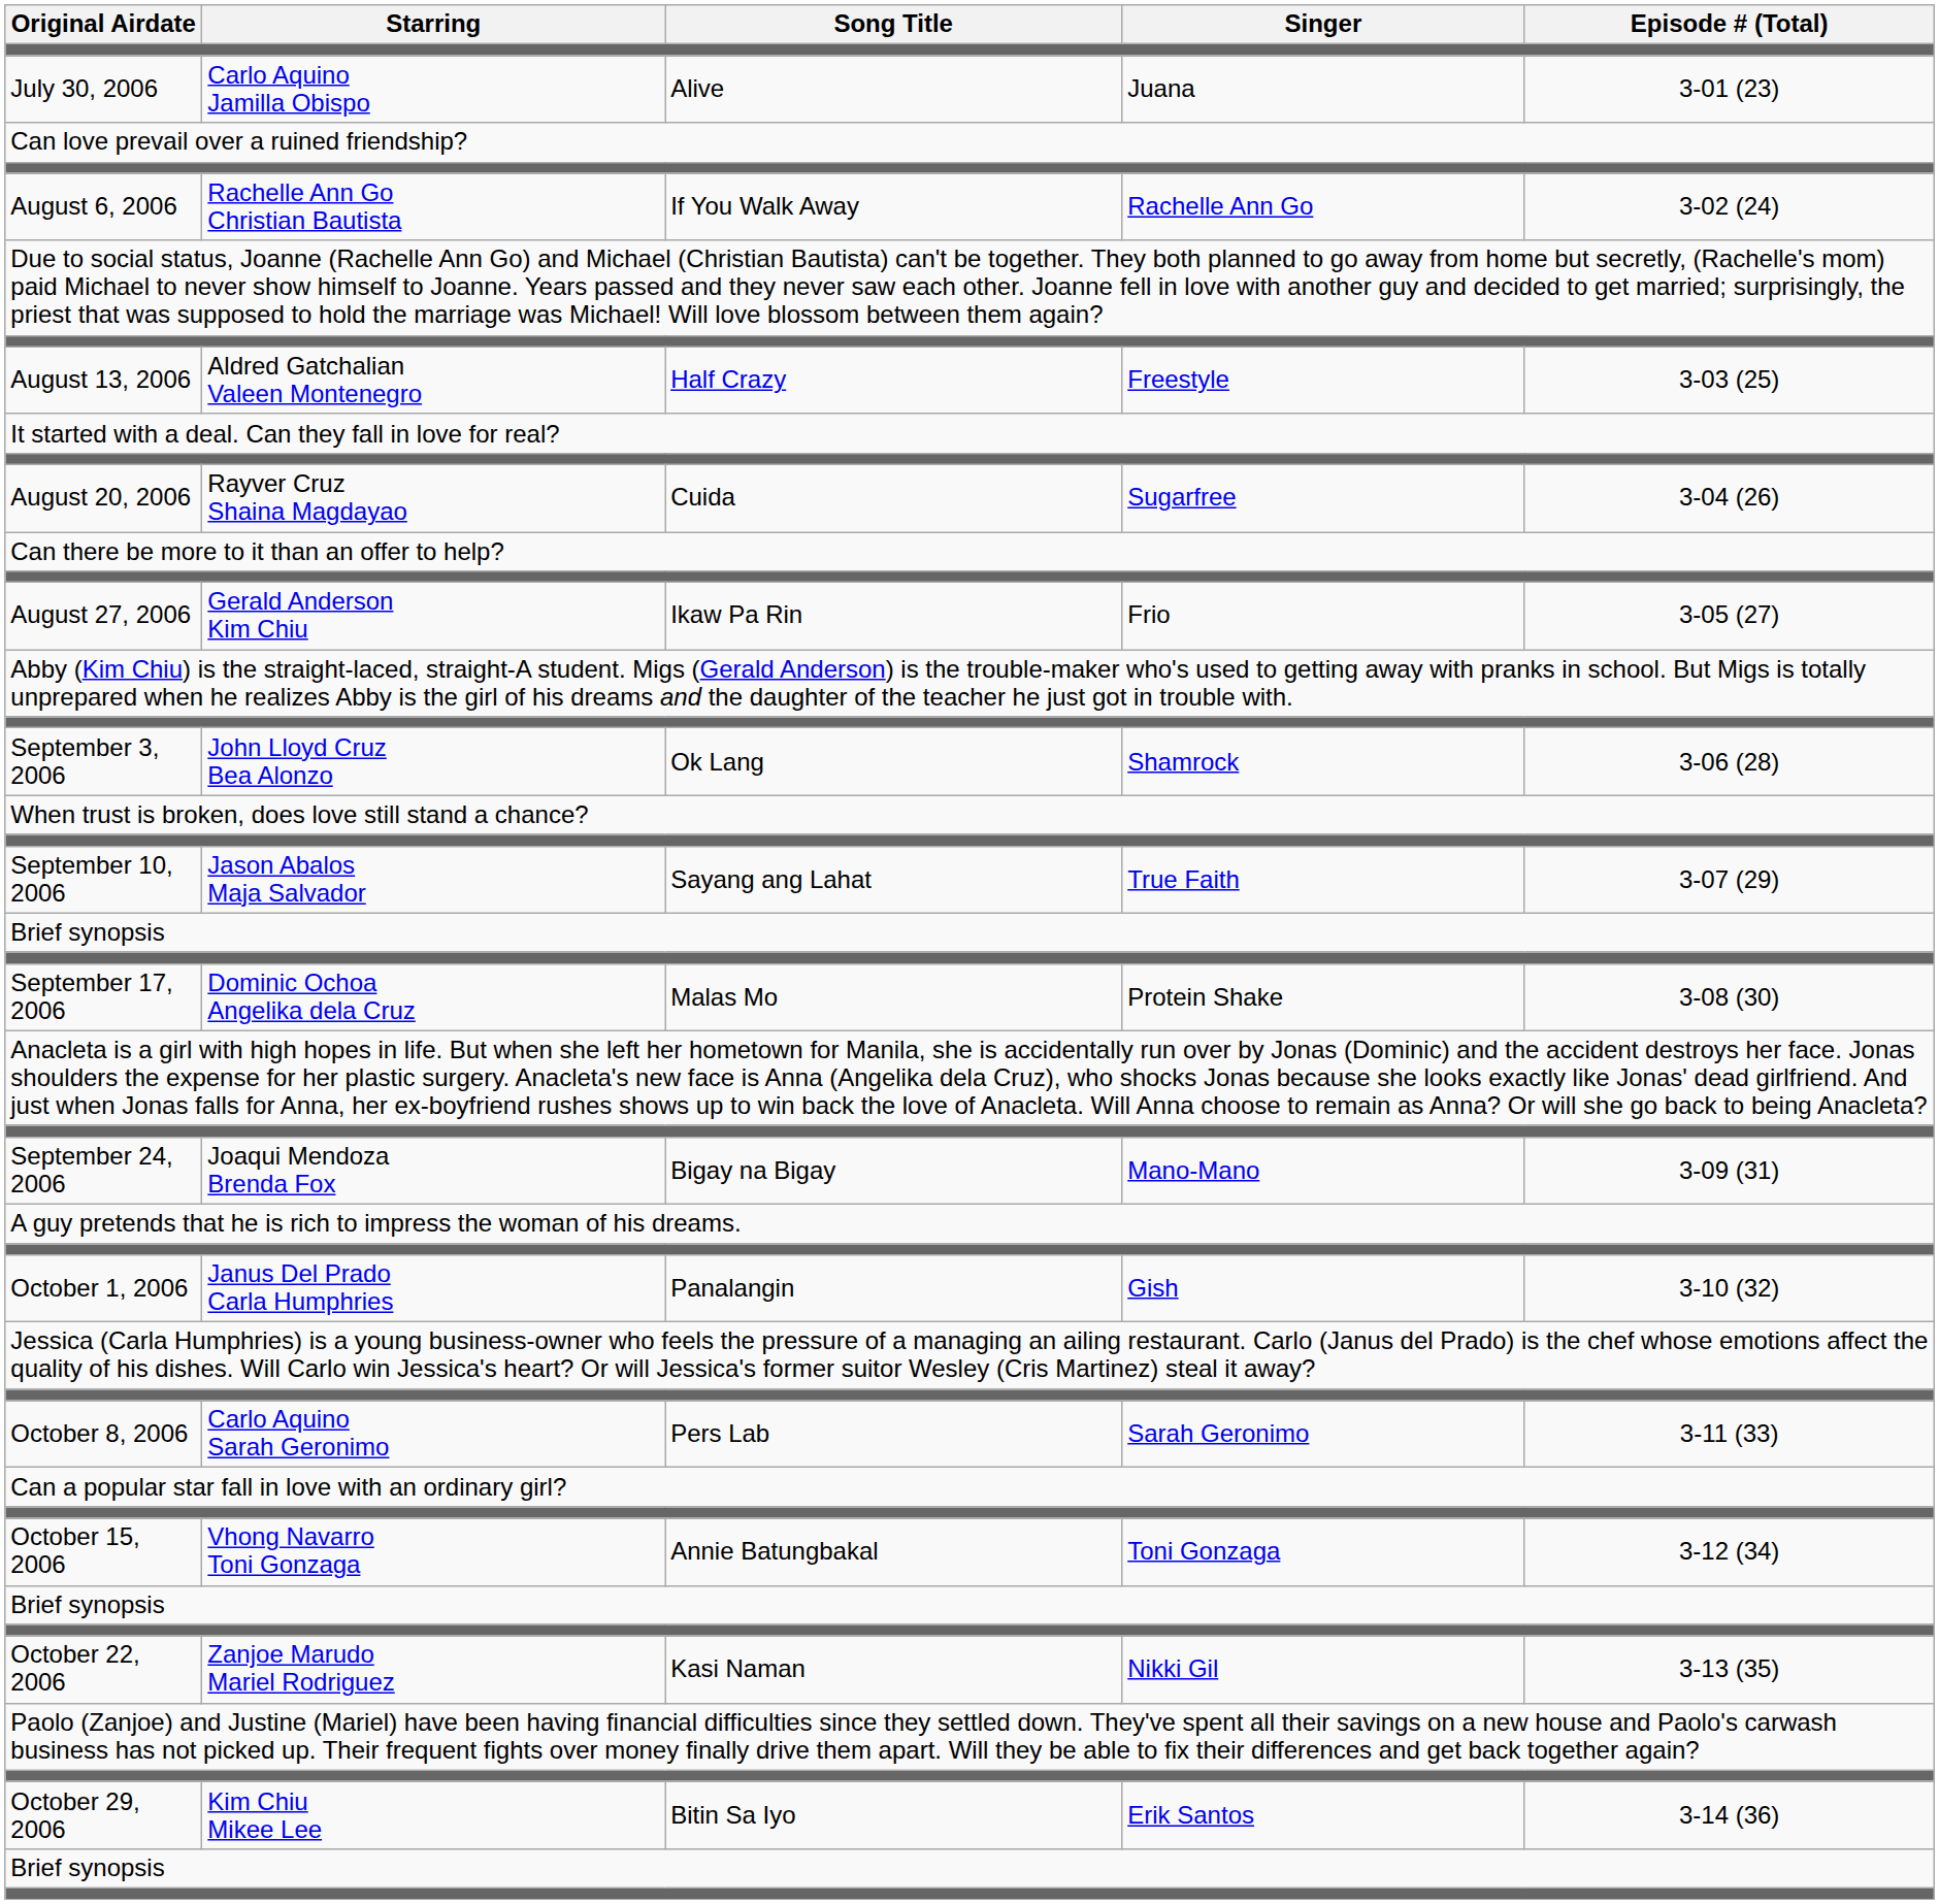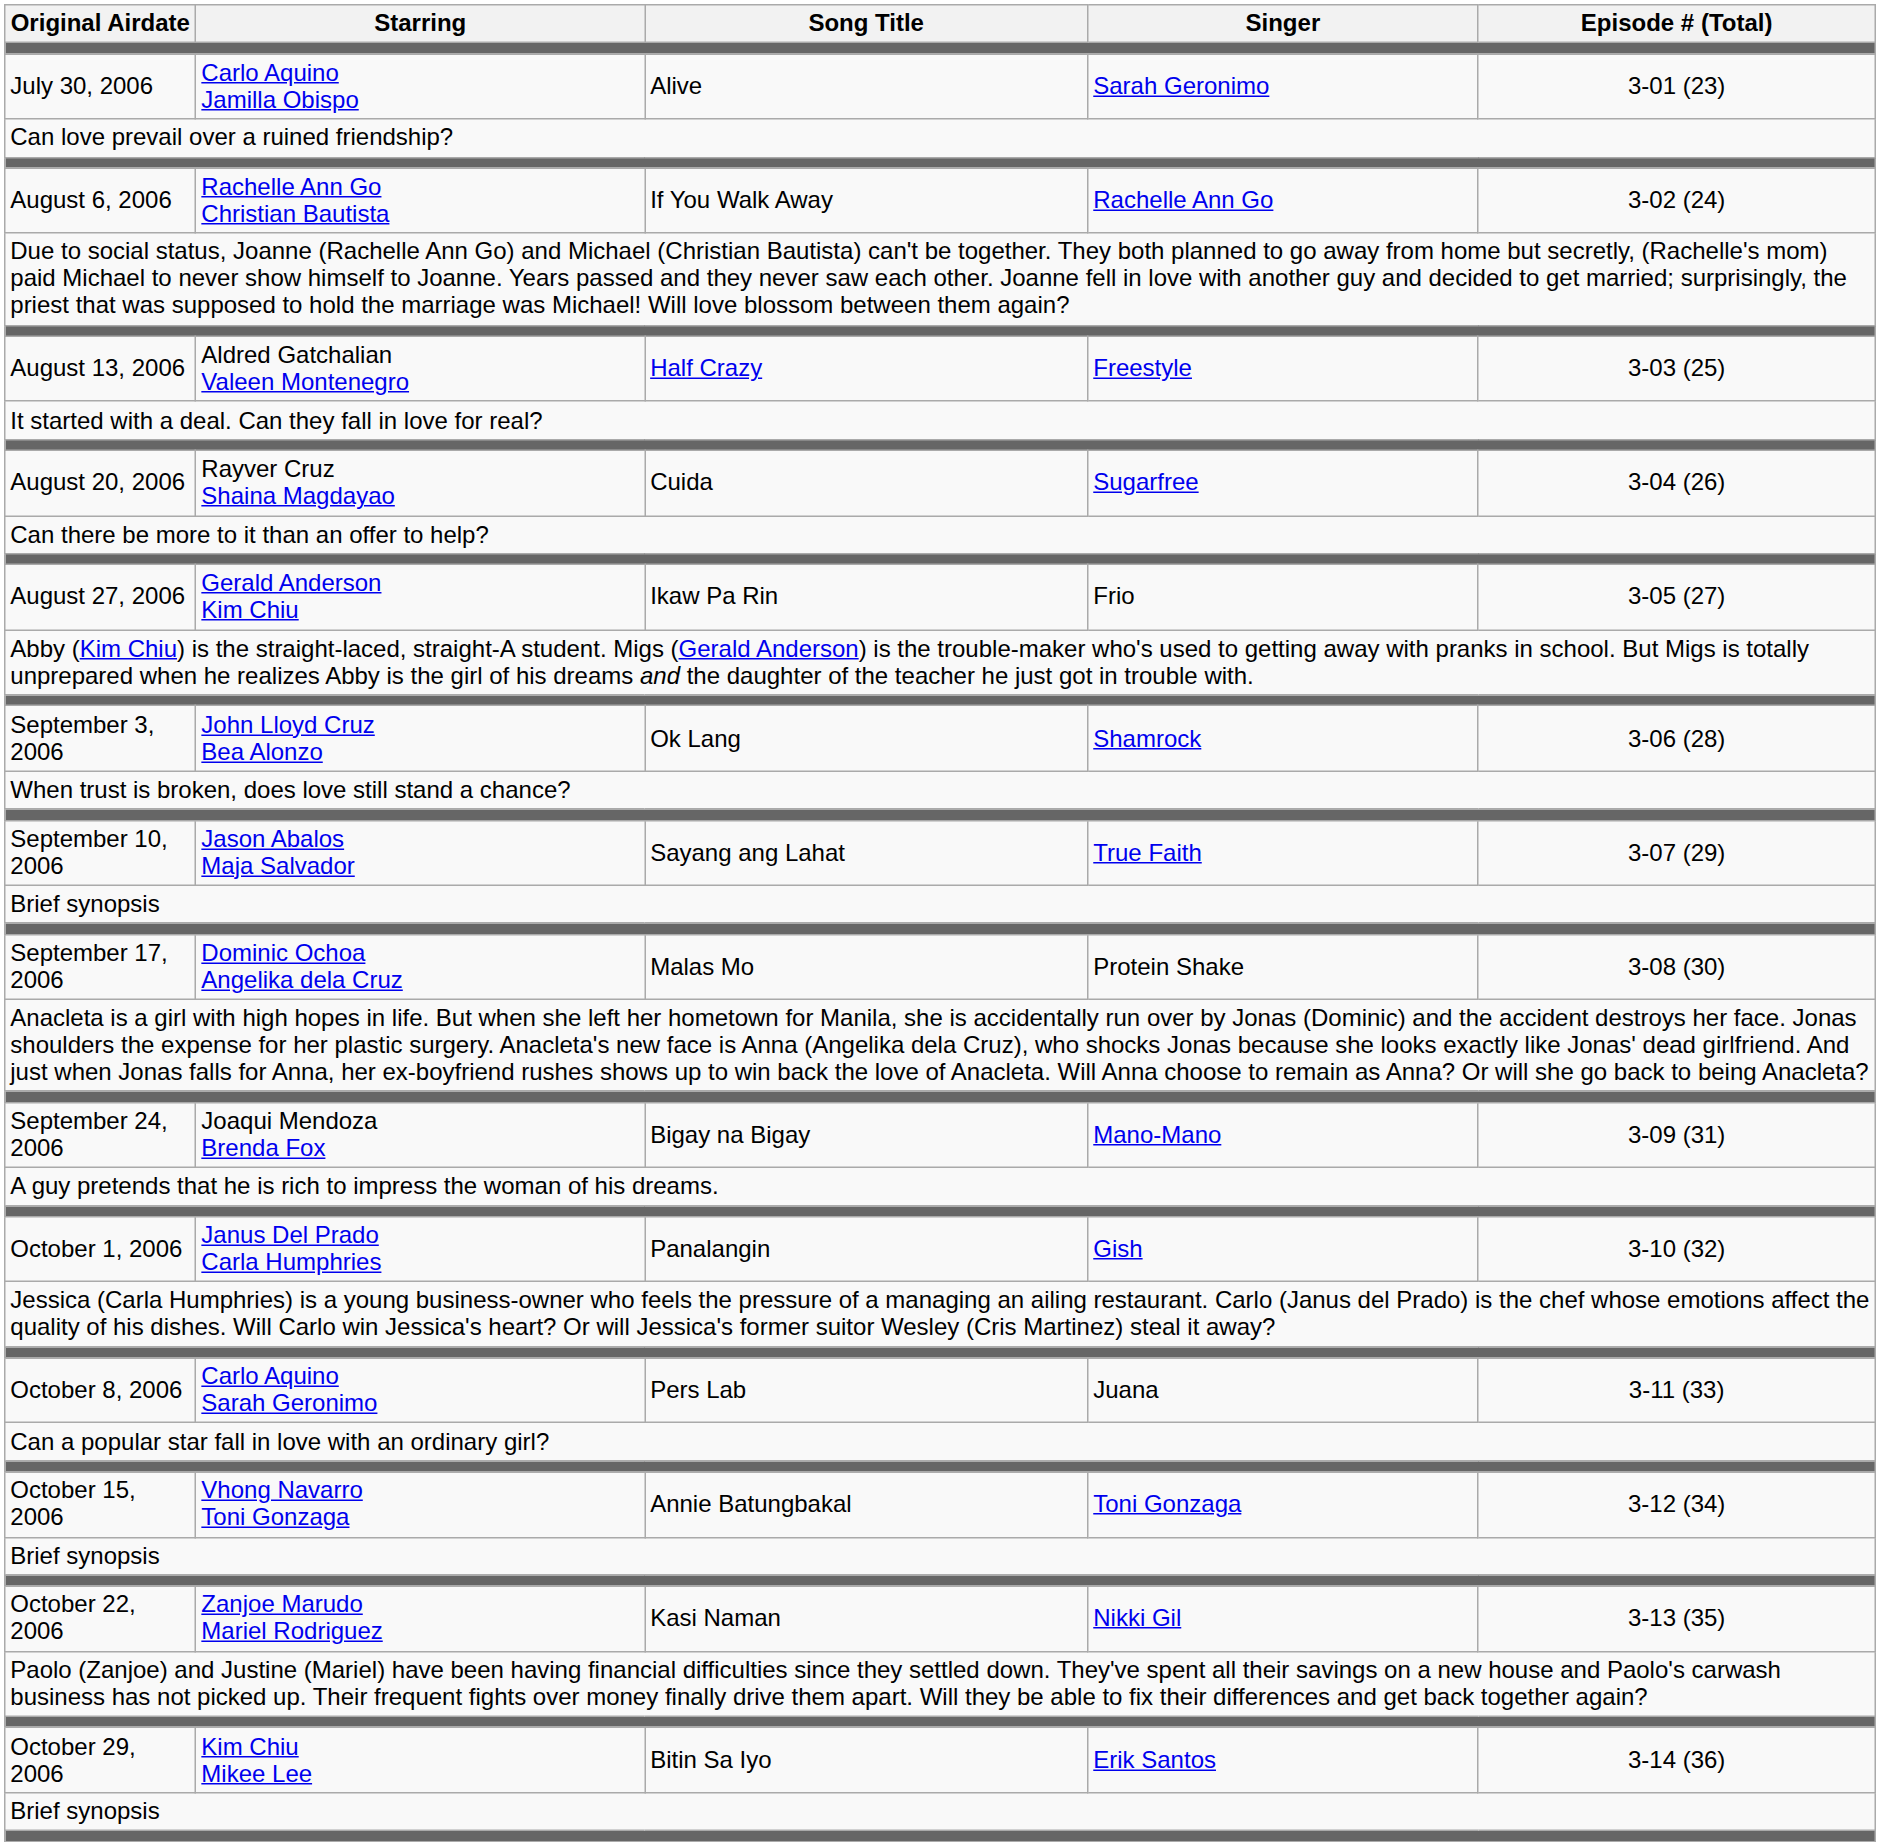 <table class="wikitable">
 <tr>
 <th width=120px>Original Airdate</th>
 <th>Starring</th>
 <th>Song Title</th>
 <th>Singer</th>
 <th>Episode # (Total)</th>
 </tr>
 <tr bgcolor="#666">
 <td colspan="6"></td>
 </tr>
 <tr>
 <td>July 30, 2006</td>
 <td><a href='#'>Carlo Aquino</a><br><a href='#'>Jamilla Obispo</a></td>
 <td>Alive</td>
-<td>Juana</td>
+<td><a href='#'>Sarah Geronimo</a></td>
 <td align="center">3-01 (23)</td>
 </tr>
 <tr>
 <td colspan="5">Can love prevail over a ruined friendship?</td>
 </tr>
 <tr bgcolor="#666">
 <td colspan="6"></td>
 </tr>
 <tr>
 <td>August 6, 2006</td>
 <td><a href='#'>Rachelle Ann Go</a><br> <a href='#'>Christian Bautista</a></td>
 <td>If You Walk Away</td>
 <td><a href='#'>Rachelle Ann Go</a></td>
 <td align="center">3-02 (24)</td>
 </tr>
 <tr>
 <td colspan="5">Due to social status, Joanne (Rachelle Ann Go) and Michael (Christian Bautista) can't be together. They both planned to go away from home but secretly, (Rachelle's mom) paid Michael to never show himself to Joanne. Years passed and they never saw each other. Joanne fell in love with another guy and decided to get married; surprisingly, the priest that was supposed to hold the marriage was Michael! Will love blossom between them again?</td>
 </tr>
 <tr bgcolor="#666">
 <td colspan="6"></td>
 </tr>
 <tr>
 <td>August 13, 2006</td>
 <td>Aldred Gatchalian<br><a href='#'>Valeen Montenegro</a></td>
 <td><a href='#'>Half Crazy</a></td>
 <td><a href='#'>Freestyle</a></td>
 <td align="center">3-03 (25)</td>
 </tr>
 <tr>
 <td colspan="5">It started with a deal. Can they fall in love for real?</td>
 </tr>
 <tr bgcolor="#666">
 <td colspan="6"></td>
 </tr>
 <tr>
 <td>August 20, 2006</td>
 <td>Rayver Cruz<br> <a href='#'>Shaina Magdayao</a></td>
 <td>Cuida</td>
 <td><a href='#'>Sugarfree</a></td>
 <td align="center">3-04 (26)</td>
 </tr>
 <tr>
 <td colspan="5">Can there be more to it than an offer to help?</td>
 </tr>
 <tr bgcolor="#666">
 <td colspan="6"></td>
 </tr>
 <tr>
 <td>August 27, 2006</td>
 <td><a href='#'>Gerald Anderson</a><br> <a href='#'>Kim Chiu</a></td>
 <td>Ikaw Pa Rin</td>
 <td>Frio</td>
 <td align="center">3-05 (27)</td>
 </tr>
 <tr>
 <td colspan="5">Abby (<a href='#'>Kim Chiu</a>) is the straight-laced, straight-A student. Migs (<a href='#'>Gerald Anderson</a>) is the trouble-maker who's used to getting away with pranks in school. But Migs is totally unprepared when he realizes Abby is the girl of his dreams <em>and</em> the daughter of the teacher he just got in trouble with.</td>
 </tr>
 <tr bgcolor="#666">
 <td colspan="6"></td>
 </tr>
 <tr>
 <td>September 3, 2006</td>
 <td><a href='#'>John Lloyd Cruz</a><br> <a href='#'>Bea Alonzo</a></td>
 <td>Ok Lang</td>
 <td><a href='#'>Shamrock</a></td>
 <td align="center">3-06 (28)</td>
 </tr>
 <tr>
 <td colspan="5">When trust is broken, does love still stand a chance?</td>
 </tr>
 <tr bgcolor="#666">
 <td colspan="6"></td>
 </tr>
 <tr>
 <td>September 10, 2006</td>
 <td><a href='#'>Jason Abalos</a><br> <a href='#'>Maja Salvador</a></td>
 <td>Sayang ang Lahat</td>
 <td><a href='#'>True Faith</a></td>
 <td align="center">3-07 (29)</td>
 </tr>
 <tr>
 <td colspan="5">Brief synopsis</td>
 </tr>
 <tr bgcolor="#666">
 <td colspan="6"></td>
 </tr>
 <tr>
 <td>September 17, 2006</td>
 <td><a href='#'>Dominic Ochoa</a><br> <a href='#'>Angelika dela Cruz</a></td>
 <td>Malas Mo</td>
 <td>Protein Shake</td>
 <td align="center">3-08 (30)</td>
 </tr>
 <tr>
 <td colspan="5">Anacleta is a girl with high hopes in life. But when she left her hometown for Manila, she is accidentally run over by Jonas (Dominic) and the accident destroys her face. Jonas shoulders the expense for her plastic surgery. Anacleta's new face is Anna (Angelika dela Cruz), who shocks Jonas because she looks exactly like Jonas' dead girlfriend. And just when Jonas falls for Anna, her ex-boyfriend rushes shows up to win back the love of Anacleta. Will Anna choose to remain as Anna? Or will she go back to being Anacleta?</td>
 </tr>
 <tr bgcolor="#666">
 <td colspan="6"></td>
 </tr>
 <tr>
 <td>September 24, 2006</td>
 <td>Joaqui Mendoza<br> <a href='#'>Brenda Fox</a></td>
 <td>Bigay na Bigay</td>
 <td><a href='#'>Mano-Mano</a></td>
 <td align="center">3-09 (31)</td>
 </tr>
 <tr>
 <td colspan="5">A guy pretends that he is rich to impress the woman of his dreams.</td>
 </tr>
 <tr bgcolor="#666">
 <td colspan="6"></td>
 </tr>
 <tr>
 <td>October 1, 2006</td>
 <td><a href='#'>Janus Del Prado</a><br> <a href='#'>Carla Humphries</a></td>
 <td>Panalangin</td>
 <td><a href='#'>Gish</a></td>
 <td align="center">3-10 (32)</td>
 </tr>
 <tr>
 <td colspan="5">Jessica (Carla Humphries) is a young business-owner who feels the pressure of a managing an ailing restaurant. Carlo (Janus del Prado) is the chef whose emotions affect the quality of his dishes. Will Carlo win Jessica's heart? Or will Jessica's former suitor Wesley (Cris Martinez) steal it away?</td>
 </tr>
 <tr bgcolor="#666">
 <td colspan="6"></td>
 </tr>
 <tr>
 <td>October 8, 2006</td>
 <td><a href='#'>Carlo Aquino</a><br> <a href='#'>Sarah Geronimo</a></td>
 <td>Pers Lab</td>
-<td><a href='#'>Sarah Geronimo</a></td>
+<td>Juana</td>
 <td align="center">3-11 (33)</td>
 </tr>
 <tr>
 <td colspan="5">Can a popular star fall in love with an ordinary girl?</td>
 </tr>
 <tr bgcolor="#666">
 <td colspan="6"></td>
 </tr>
 <tr>
 <td>October 15, 2006</td>
 <td><a href='#'>Vhong Navarro</a><br> <a href='#'>Toni Gonzaga</a></td>
 <td>Annie Batungbakal</td>
 <td><a href='#'>Toni Gonzaga</a></td>
 <td align="center">3-12 (34)</td>
 </tr>
 <tr>
 <td colspan="5">Brief synopsis</td>
 </tr>
 <tr bgcolor="#666">
 <td colspan="6"></td>
 </tr>
 <tr>
 <td>October 22, 2006</td>
 <td><a href='#'>Zanjoe Marudo</a><br> <a href='#'>Mariel Rodriguez</a></td>
 <td>Kasi Naman</td>
 <td><a href='#'>Nikki Gil</a></td>
 <td align="center">3-13 (35)</td>
 </tr>
 <tr>
 <td colspan="5">Paolo (Zanjoe) and Justine (Mariel) have been having financial difficulties since they settled down. They've spent all their savings on a new house and Paolo's carwash business has not picked up. Their frequent fights over money finally drive them apart. Will they be able to fix their differences and get back together again?</td>
 </tr>
 <tr bgcolor="#666">
 <td colspan="6"></td>
 </tr>
 <tr>
 <td>October 29, 2006</td>
 <td><a href='#'>Kim Chiu</a><br> <a href='#'>Mikee Lee</a></td>
 <td>Bitin Sa Iyo</td>
 <td><a href='#'>Erik Santos</a></td>
 <td align="center">3-14 (36)</td>
 </tr>
 <tr>
 <td colspan="5">Brief synopsis</td>
 </tr>
 <tr bgcolor="#666">
 <td colspan="6"></td>
 </tr>
 <tr>
 </tr>
 </table>
